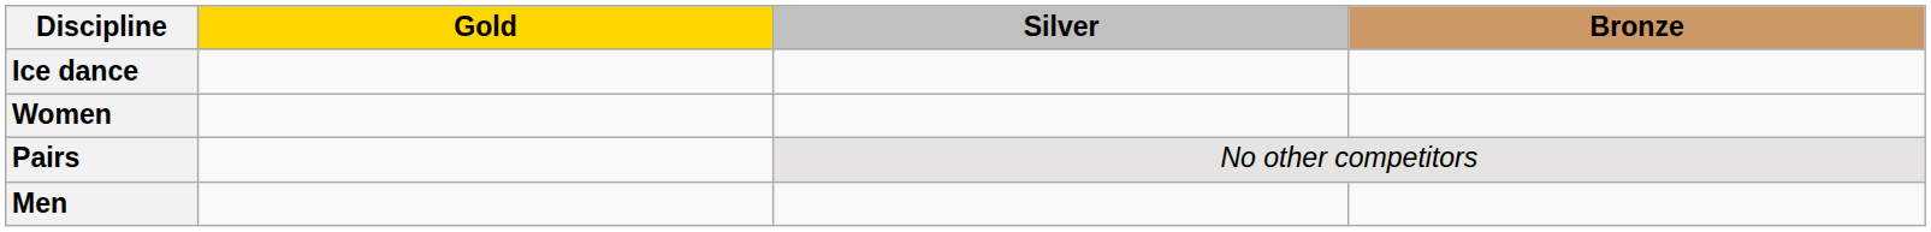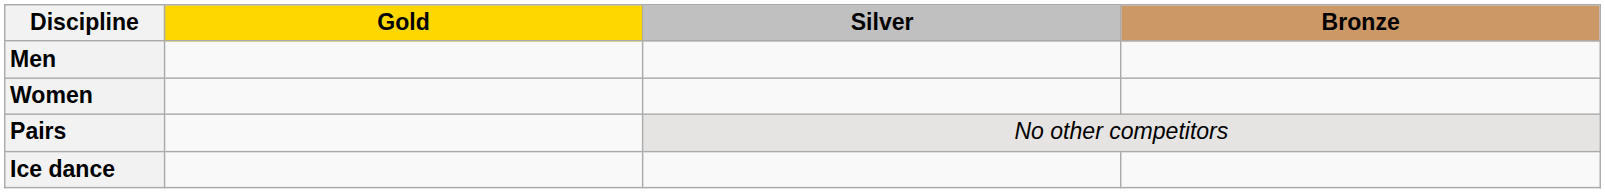 <table class="wikitable unsortable" style="text-align:left; width:70%">
 <tr>
 <th scope="col">Discipline</th>
 <td scope="col" style="text-align:center; width:30%; background:gold"><strong>Gold</strong></td>
 <td scope="col" style="text-align:center; width:30%; background:silver"><strong>Silver</strong></td>
 <td scope="col" style="text-align:center; width:30%; background:#c96"><strong>Bronze</strong></td>
 </tr>
 <tr>
-<th scope="row" style="text-align:left">Ice dance</th>
+<th scope="row" style="text-align:left">Men</th>
 <td></td>
 <td></td>
 <td></td>
 </tr>
 <tr>
 <th scope="row" style="text-align:left">Women</th>
 <td></td>
 <td></td>
 <td></td>
 </tr>
 <tr>
 <th scope="row" style="text-align:left">Pairs</th>
 <td></td>
 <td colspan="2" align="center" bgcolor="e5e4e2"><em>No other competitors</em></td>
 </tr>
 <tr>
-<th scope="row" style="text-align:left">Men</th>
+<th scope="row" style="text-align:left">Ice dance</th>
 <td></td>
 <td></td>
 <td></td>
 </tr>
 </table>
